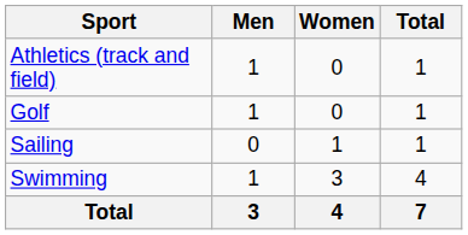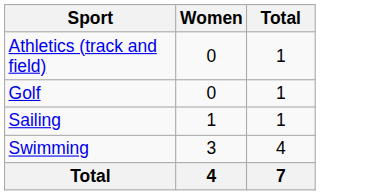 <table class="wikitable sortable" style="text-align:center;">
 <tr>
 <th width=150>Sport</th>
-<th width=55>Men</th>
 <th width=55>Women</th>
 <th width=55>Total</th>
 </tr>
 <tr>
 <td align=left><a href='#'>Athletics (track and field)</a></td>
-<td>1</td>
 <td>0</td>
 <td>1</td>
 </tr>
 <tr>
 <td align=left><a href='#'>Golf</a></td>
-<td>1</td>
 <td>0</td>
 <td>1</td>
 </tr>
 <tr>
 <td align=left><a href='#'>Sailing</a></td>
-<td>0</td>
 <td>1</td>
 <td>1</td>
 </tr>
 <tr>
 <td align=left><a href='#'>Swimming</a></td>
-<td>1</td>
 <td>3</td>
 <td>4</td>
 </tr>
 <tr>
 <th>Total</th>
-<th>3</th>
 <th>4</th>
 <th>7</th>
 </tr>
 </table>
